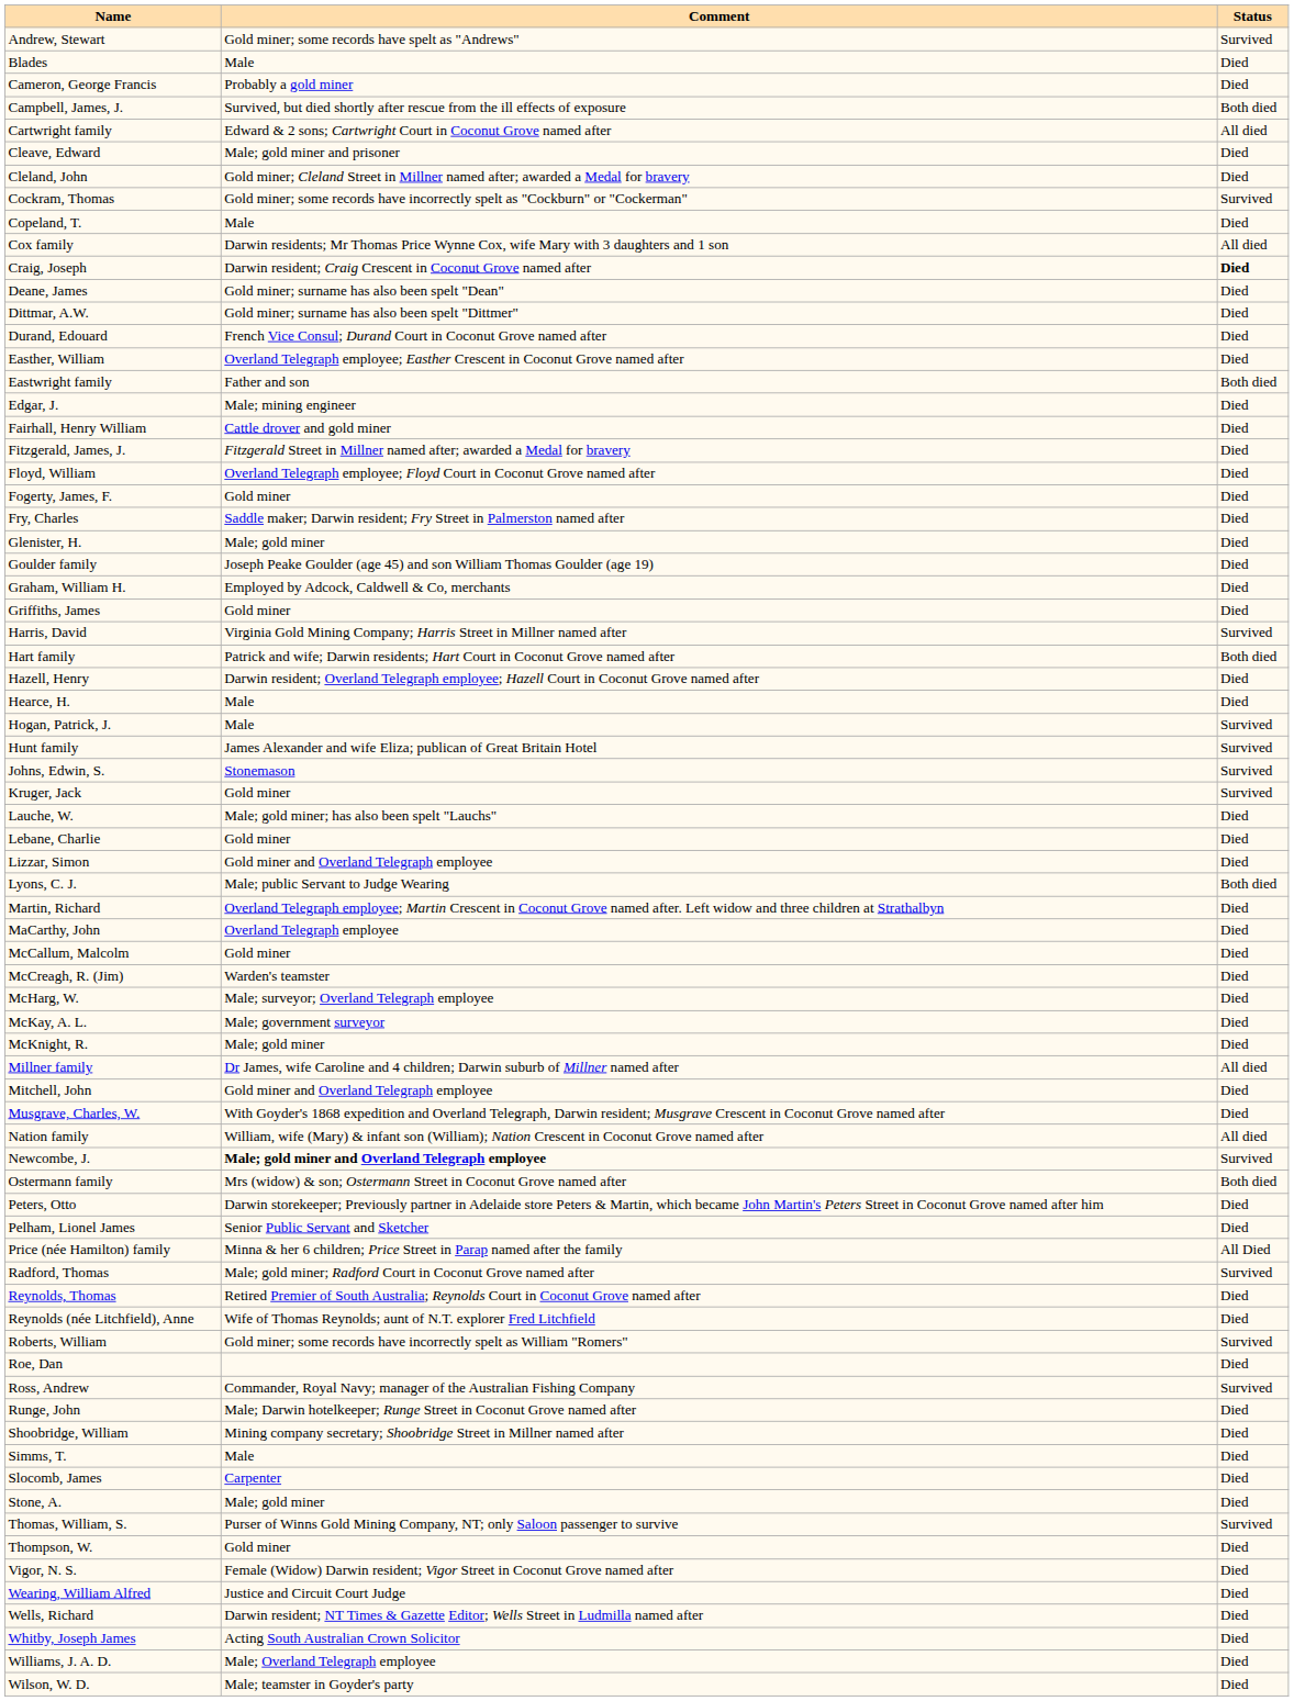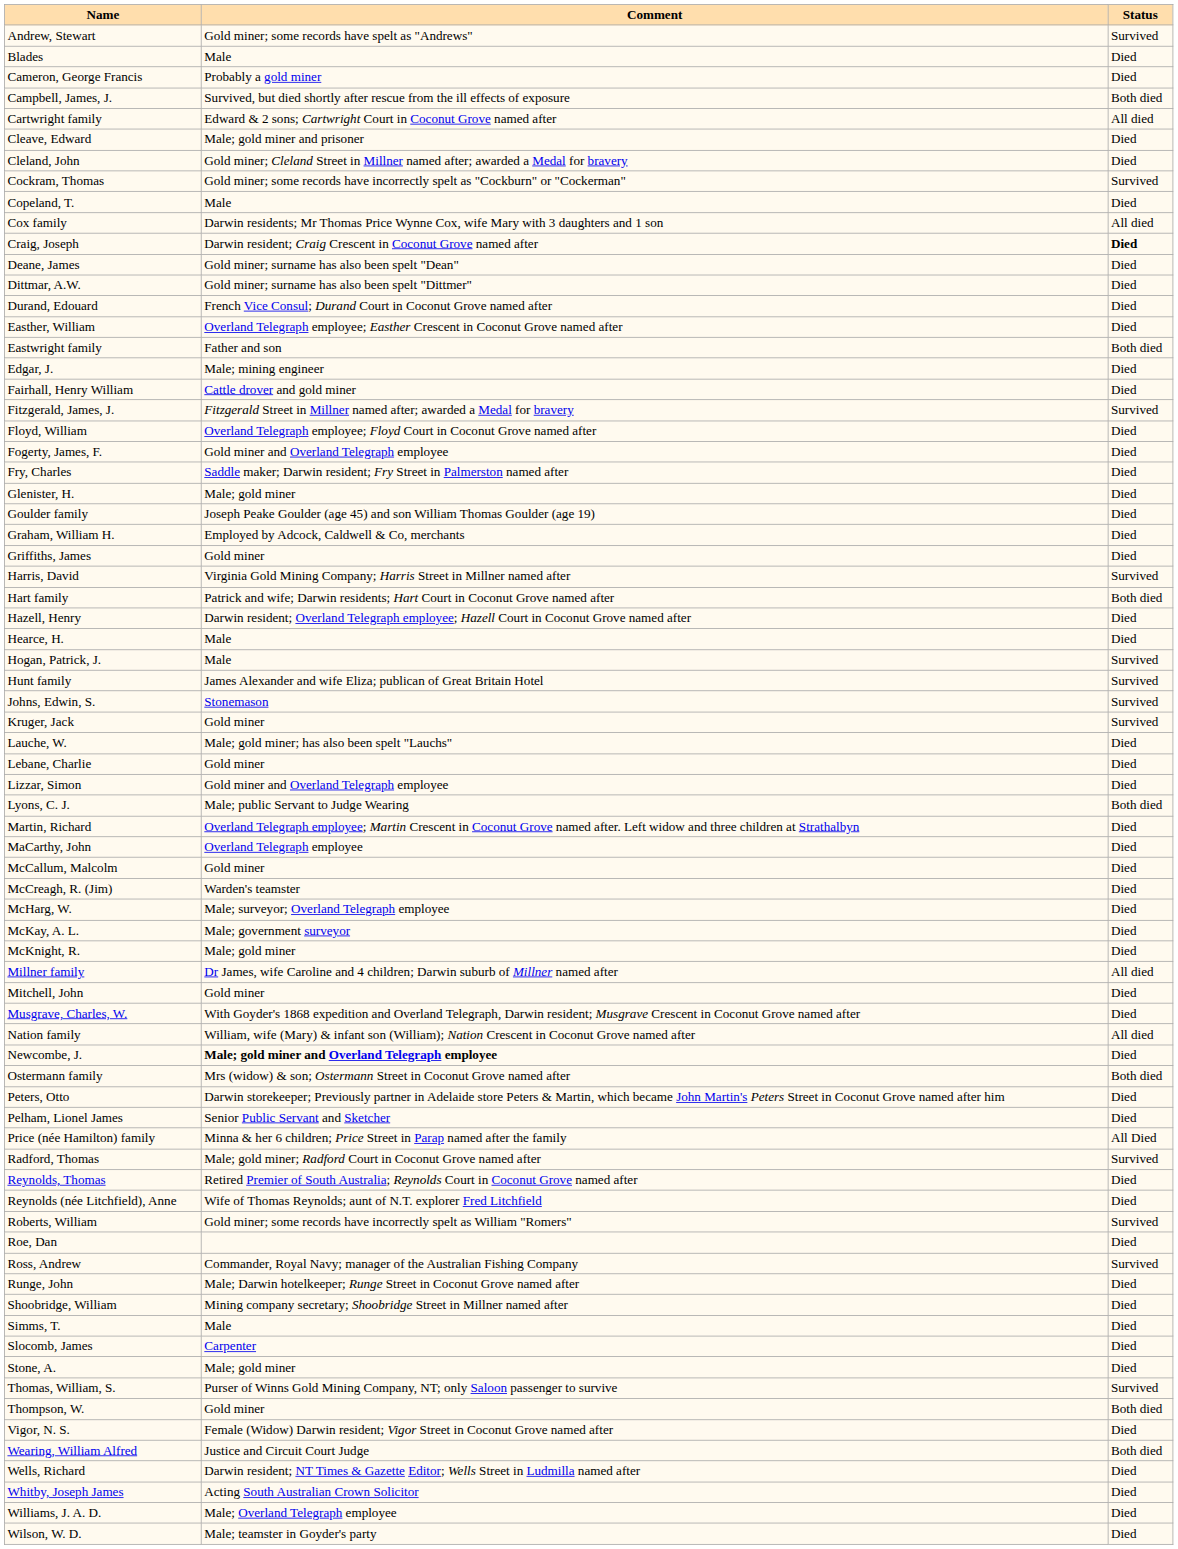 <table class="wikitable collapsible collapsed" width=90% style="background: #fffaef; border: 1px dotted gray;">
 <tr>
 <th style="background:#ffdead;">Name</th>
 <th style="background:#ffdead;">Comment</th>
 <th style="background:#ffdead;">Status</th>
 </tr>
 <tr>
 <td>Andrew, Stewart</td>
 <td>Gold miner; some records have spelt as "Andrews"</td>
 <td>Survived</td>
 </tr>
 <tr>
 <td>Blades</td>
 <td>Male</td>
 <td>Died</td>
 </tr>
 <tr>
 <td>Cameron, George Francis</td>
 <td>Probably a <a href='#'>gold miner</a></td>
 <td>Died</td>
 </tr>
 <tr>
 <td>Campbell, James, J.</td>
 <td>Survived, but died shortly after rescue from the ill effects of exposure</td>
 <td>Both died</td>
 </tr>
 <tr>
 <td>Cartwright family</td>
 <td>Edward & 2 sons; <em>Cartwright</em> Court in <a href='#'>Coconut Grove</a> named after</td>
 <td>All died</td>
 </tr>
 <tr>
 <td>Cleave, Edward</td>
 <td>Male; gold miner and prisoner</td>
 <td>Died</td>
 </tr>
 <tr>
 <td>Cleland, John</td>
 <td>Gold miner; <em>Cleland</em> Street in <a href='#'>Millner</a> named after; awarded a <a href='#'>Medal</a> for <a href='#'>bravery</a></td>
 <td>Died</td>
 </tr>
 <tr>
 <td>Cockram, Thomas</td>
 <td>Gold miner; some records have incorrectly spelt as "Cockburn" or "Cockerman"</td>
 <td>Survived</td>
 </tr>
 <tr>
 <td>Copeland, T.</td>
 <td>Male</td>
 <td>Died</td>
 </tr>
 <tr>
 <td>Cox family</td>
 <td>Darwin residents; Mr Thomas Price Wynne Cox, wife Mary with 3 daughters and 1 son</td>
 <td>All died</td>
 </tr>
 <tr>
 <td>Craig, Joseph</td>
 <td>Darwin resident; <em>Craig</em> Crescent in <a href='#'>Coconut Grove</a> named after</td>
 <td><strong>Died</strong></td>
 </tr>
 <tr>
 <td>Deane, James</td>
 <td>Gold miner; surname has also been spelt "Dean"</td>
 <td>Died</td>
 </tr>
 <tr>
 <td>Dittmar, A.W.</td>
 <td>Gold miner; surname has also been spelt "Dittmer"</td>
 <td>Died</td>
 </tr>
 <tr>
 <td>Durand, Edouard</td>
 <td>French <a href='#'>Vice Consul</a>; <em>Durand</em> Court in Coconut Grove named after</td>
 <td>Died</td>
 </tr>
 <tr>
 <td>Easther, William</td>
 <td><a href='#'>Overland Telegraph</a> employee; <em>Easther</em> Crescent in Coconut Grove named after</td>
 <td>Died</td>
 </tr>
 <tr>
 <td>Eastwright family</td>
 <td>Father and son</td>
 <td>Both died</td>
 </tr>
 <tr>
 <td>Edgar, J.</td>
 <td>Male; mining engineer</td>
 <td>Died</td>
 </tr>
 <tr>
 <td>Fairhall, Henry William</td>
 <td><a href='#'>Cattle drover</a> and gold miner</td>
 <td>Died</td>
 </tr>
 <tr>
 <td>Fitzgerald, James, J.</td>
 <td><em>Fitzgerald</em> Street in <a href='#'>Millner</a> named after; awarded a <a href='#'>Medal</a> for <a href='#'>bravery</a></td>
-<td>Died</td>
+<td>Survived</td>
 </tr>
 <tr>
 <td>Floyd, William</td>
 <td><a href='#'>Overland Telegraph</a> employee; <em>Floyd</em> Court in Coconut Grove named after</td>
 <td>Died</td>
 </tr>
 <tr>
 <td>Fogerty, James, F.</td>
-<td>Gold miner</td>
+<td>Gold miner and <a href='#'>Overland Telegraph</a> employee</td>
 <td>Died</td>
 </tr>
 <tr>
 <td>Fry, Charles</td>
 <td><a href='#'>Saddle</a> maker; Darwin resident; <em>Fry</em> Street in <a href='#'>Palmerston</a> named after</td>
 <td>Died</td>
 </tr>
 <tr>
 <td>Glenister, H.</td>
 <td>Male; gold miner</td>
 <td>Died</td>
 </tr>
 <tr>
 <td>Goulder family</td>
 <td>Joseph Peake Goulder (age 45) and son William Thomas Goulder (age 19)</td>
 <td>Died</td>
 </tr>
 <tr>
 <td>Graham, William H.</td>
 <td>Employed by Adcock, Caldwell & Co, merchants</td>
 <td>Died</td>
 </tr>
 <tr>
 <td>Griffiths, James</td>
 <td>Gold miner</td>
 <td>Died</td>
 </tr>
 <tr>
 <td>Harris, David</td>
 <td>Virginia Gold Mining Company; <em>Harris</em> Street in Millner named after</td>
 <td>Survived</td>
 </tr>
 <tr>
 <td>Hart family</td>
 <td>Patrick and wife; Darwin residents; <em>Hart</em> Court in Coconut Grove named after</td>
 <td>Both died</td>
 </tr>
 <tr>
 <td>Hazell, Henry</td>
 <td>Darwin resident; <a href='#'>Overland Telegraph employee</a>; <em>Hazell</em> Court in Coconut Grove named after</td>
 <td>Died</td>
 </tr>
 <tr>
 <td>Hearce, H.</td>
 <td>Male</td>
 <td>Died</td>
 </tr>
 <tr>
 <td>Hogan, Patrick, J.</td>
 <td>Male</td>
 <td>Survived</td>
 </tr>
 <tr>
 <td>Hunt family</td>
 <td>James Alexander and wife Eliza; publican of Great Britain Hotel</td>
 <td>Survived</td>
 </tr>
 <tr>
 <td>Johns, Edwin, S.</td>
 <td><a href='#'>Stonemason</a></td>
 <td>Survived</td>
 </tr>
 <tr>
 <td>Kruger, Jack</td>
 <td>Gold miner</td>
 <td>Survived</td>
 </tr>
 <tr>
 <td>Lauche, W.</td>
 <td>Male; gold miner; has also been spelt "Lauchs"</td>
 <td>Died</td>
 </tr>
 <tr>
 <td>Lebane, Charlie</td>
 <td>Gold miner</td>
 <td>Died</td>
 </tr>
 <tr>
 <td>Lizzar, Simon</td>
 <td>Gold miner and <a href='#'>Overland Telegraph</a> employee</td>
 <td>Died</td>
 </tr>
 <tr>
 <td>Lyons, C. J.</td>
 <td>Male; public Servant to Judge Wearing</td>
 <td>Both died</td>
 </tr>
 <tr>
 <td>Martin, Richard</td>
 <td><a href='#'>Overland Telegraph employee</a>; <em>Martin</em> Crescent in <a href='#'>Coconut Grove</a> named after. Left widow and three children at <a href='#'>Strathalbyn</a></td>
 <td>Died</td>
 </tr>
 <tr>
 <td>MaCarthy, John</td>
 <td><a href='#'>Overland Telegraph</a> employee</td>
 <td>Died</td>
 </tr>
 <tr>
 <td>McCallum, Malcolm</td>
 <td>Gold miner</td>
 <td>Died</td>
 </tr>
 <tr>
 <td>McCreagh, R. (Jim)</td>
 <td>Warden's teamster</td>
 <td>Died</td>
 </tr>
 <tr>
 <td>McHarg, W.</td>
 <td>Male; surveyor; <a href='#'>Overland Telegraph</a> employee</td>
 <td>Died</td>
 </tr>
 <tr>
 <td>McKay, A. L.</td>
 <td>Male; government <a href='#'>surveyor</a></td>
 <td>Died</td>
 </tr>
 <tr>
 <td>McKnight, R.</td>
 <td>Male; gold miner</td>
 <td>Died</td>
 </tr>
 <tr>
 <td><a href='#'>Millner family</a></td>
 <td><a href='#'>Dr</a> James, wife Caroline and 4 children; Darwin suburb of <a href='#'><em>Millner</em></a> named after</td>
 <td>All died</td>
 </tr>
 <tr>
 <td>Mitchell, John</td>
-<td>Gold miner and <a href='#'>Overland Telegraph</a> employee</td>
+<td>Gold miner</td>
 <td>Died</td>
 </tr>
 <tr>
 <td><a href='#'>Musgrave, Charles, W.</a></td>
 <td>With Goyder's 1868 expedition and Overland Telegraph, Darwin resident; <em>Musgrave</em> Crescent in Coconut Grove named after</td>
 <td>Died</td>
 </tr>
 <tr>
 <td>Nation family</td>
 <td>William, wife (Mary) & infant son (William); <em>Nation</em> Crescent in Coconut Grove named after</td>
 <td>All died</td>
 </tr>
 <tr>
 <td>Newcombe, J.</td>
 <td><strong>Male; gold miner and <a href='#'>Overland Telegraph</a> employee</strong></td>
-<td>Survived</td>
+<td>Died</td>
 </tr>
 <tr>
 <td>Ostermann family</td>
 <td>Mrs (widow) & son; <em>Ostermann</em> Street in Coconut Grove named after</td>
 <td>Both died</td>
 </tr>
 <tr>
 <td>Peters, Otto</td>
 <td>Darwin storekeeper; Previously partner in Adelaide store Peters & Martin, which became <a href='#'>John Martin's</a> <em>Peters</em> Street in Coconut Grove named after him</td>
 <td>Died</td>
 </tr>
 <tr>
 <td>Pelham, Lionel James</td>
 <td>Senior <a href='#'>Public Servant</a> and <a href='#'>Sketcher</a></td>
 <td>Died</td>
 </tr>
 <tr>
 <td>Price (née Hamilton) family</td>
 <td>Minna & her 6 children; <em>Price</em> Street in <a href='#'>Parap</a> named after the family</td>
 <td>All Died</td>
 </tr>
 <tr>
 <td>Radford, Thomas</td>
 <td>Male; gold miner; <em>Radford</em> Court in Coconut Grove named after</td>
 <td>Survived</td>
 </tr>
 <tr>
 <td><a href='#'>Reynolds, Thomas</a></td>
 <td>Retired <a href='#'>Premier of South Australia</a>; <em>Reynolds</em> Court in <a href='#'>Coconut Grove</a> named after</td>
 <td>Died</td>
 </tr>
 <tr>
 <td>Reynolds (née Litchfield), Anne</td>
 <td>Wife of Thomas Reynolds; aunt of N.T. explorer <a href='#'>Fred Litchfield</a></td>
 <td>Died</td>
 </tr>
 <tr>
 <td>Roberts, William</td>
 <td>Gold miner; some records have incorrectly spelt as William "Romers"</td>
 <td>Survived</td>
 </tr>
 <tr>
 <td>Roe, Dan</td>
 <td></td>
 <td>Died</td>
 </tr>
 <tr>
 <td>Ross, Andrew</td>
 <td>Commander, Royal Navy; manager of the Australian Fishing Company</td>
 <td>Survived</td>
 </tr>
 <tr>
 <td>Runge, John</td>
 <td>Male; Darwin hotelkeeper; <em>Runge</em> Street in Coconut Grove named after</td>
 <td>Died</td>
 </tr>
 <tr>
 <td>Shoobridge, William</td>
 <td>Mining company secretary; <em>Shoobridge</em> Street in Millner named after</td>
 <td>Died</td>
 </tr>
 <tr>
 <td>Simms, T.</td>
 <td>Male</td>
 <td>Died</td>
 </tr>
 <tr>
 <td>Slocomb, James</td>
 <td><a href='#'>Carpenter</a></td>
 <td>Died</td>
 </tr>
 <tr>
 <td>Stone, A.</td>
 <td>Male; gold miner</td>
 <td>Died</td>
 </tr>
 <tr>
 <td>Thomas, William, S.</td>
 <td>Purser of Winns Gold Mining Company, NT; only <a href='#'>Saloon</a> passenger to survive</td>
 <td>Survived</td>
 </tr>
 <tr>
 <td>Thompson, W.</td>
 <td>Gold miner</td>
-<td>Died</td>
+<td>Both died</td>
 </tr>
 <tr>
 <td>Vigor, N. S.</td>
 <td>Female (Widow) Darwin resident; <em>Vigor</em> Street in Coconut Grove named after</td>
 <td>Died</td>
 </tr>
 <tr>
 <td><a href='#'>Wearing, William Alfred</a></td>
 <td>Justice and Circuit Court Judge</td>
-<td>Died</td>
+<td>Both died</td>
 </tr>
 <tr>
 <td>Wells, Richard</td>
 <td>Darwin resident; <a href='#'>NT Times & Gazette</a> <a href='#'>Editor</a>; <em>Wells</em> Street in <a href='#'>Ludmilla</a> named after</td>
 <td>Died</td>
 </tr>
 <tr>
 <td><a href='#'>Whitby, Joseph James</a></td>
 <td>Acting <a href='#'>South Australian Crown Solicitor</a></td>
 <td>Died</td>
 </tr>
 <tr>
 <td>Williams, J. A. D.</td>
 <td>Male; <a href='#'>Overland Telegraph</a> employee</td>
 <td>Died</td>
 </tr>
 <tr>
 <td>Wilson, W. D.</td>
 <td>Male; teamster in Goyder's party</td>
 <td>Died</td>
 </tr>
 </table>
